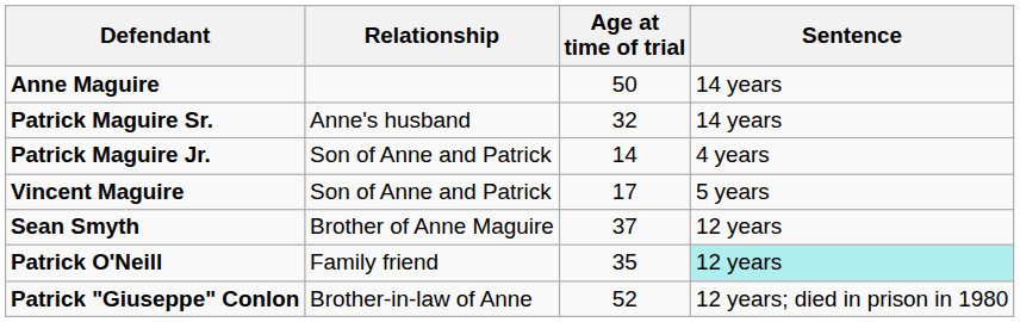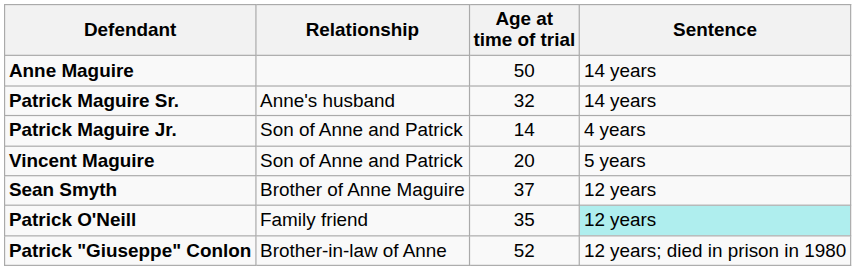 <table class="wikitable">
 <tr>
 <th>Defendant</th>
 <th>Relationship</th>
 <th>Age at<br>time of trial</th>
 <th>Sentence</th>
 </tr>
 <tr>
 <td><strong>Anne Maguire</strong></td>
 <td></td>
 <td style="text-align: center;">50</td>
 <td>14 years</td>
 </tr>
 <tr>
 <td><strong>Patrick Maguire Sr.</strong></td>
 <td>Anne's husband</td>
 <td style="text-align: center;">32</td>
 <td>14 years</td>
 </tr>
 <tr>
 <td><strong>Patrick Maguire Jr.</strong></td>
 <td>Son of Anne and Patrick</td>
 <td style="text-align: center;">14</td>
 <td>4 years</td>
 </tr>
 <tr>
 <td><strong>Vincent Maguire</strong></td>
 <td>Son of Anne and Patrick</td>
-<td style="text-align: center;">17</td>
+<td style="text-align: center;">20</td>
 <td>5 years</td>
 </tr>
 <tr>
 <td><strong>Sean Smyth</strong></td>
 <td>Brother of Anne Maguire</td>
 <td style="text-align: center;">37</td>
 <td>12 years</td>
 </tr>
 <tr>
 <td><strong>Patrick O'Neill</strong></td>
 <td>Family friend</td>
 <td style="text-align: center;">35</td>
 <td style="background: paleturquoise;">12 years</td>
 </tr>
 <tr>
 <td><strong>Patrick "Giuseppe" Conlon</strong></td>
 <td>Brother-in-law of Anne</td>
 <td style="text-align: center;">52</td>
 <td>12 years; died in prison in 1980</td>
 </tr>
 </table>
